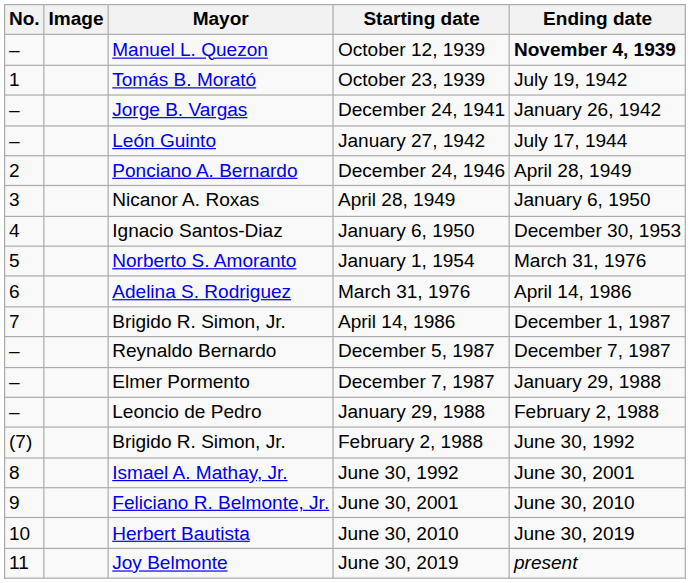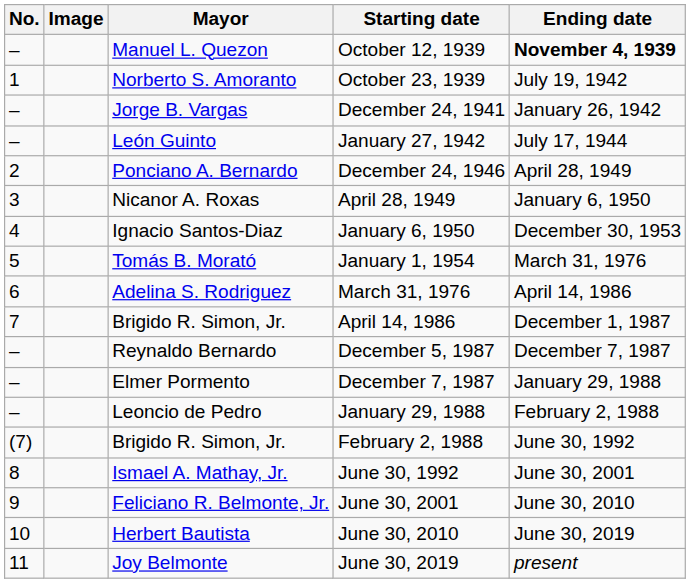 <table class=wikitable>
 <tr>
 <th>No.</th>
 <th>Image</th>
 <th>Mayor</th>
 <th>Starting date</th>
 <th>Ending date</th>
 </tr>
 <tr>
 <td>–</td>
 <td></td>
 <td><a href='#'>Manuel L. Quezon</a></td>
 <td>October 12, 1939</td>
 <td><strong>November 4, 1939</strong></td>
 </tr>
 <tr>
 <td>1</td>
 <td></td>
-<td><a href='#'>Tomás B. Morató</a></td>
+<td><a href='#'>Norberto S. Amoranto</a></td>
 <td>October 23, 1939</td>
 <td>July 19, 1942</td>
 </tr>
 <tr>
 <td>–</td>
 <td></td>
 <td><a href='#'>Jorge B. Vargas</a></td>
 <td>December 24, 1941</td>
 <td>January 26, 1942</td>
 </tr>
 <tr>
 <td>–</td>
 <td></td>
 <td><a href='#'>León Guinto</a></td>
 <td>January 27, 1942</td>
 <td>July 17, 1944</td>
 </tr>
 <tr>
 <td>2</td>
 <td></td>
 <td><a href='#'>Ponciano A. Bernardo</a></td>
 <td>December 24, 1946</td>
 <td>April 28, 1949</td>
 </tr>
 <tr>
 <td>3</td>
 <td></td>
 <td>Nicanor A. Roxas</td>
 <td>April 28, 1949</td>
 <td>January 6, 1950</td>
 </tr>
 <tr>
 <td>4</td>
 <td></td>
 <td>Ignacio Santos-Diaz</td>
 <td>January 6, 1950</td>
 <td>December 30, 1953</td>
 </tr>
 <tr>
 <td>5</td>
 <td></td>
-<td><a href='#'>Norberto S. Amoranto</a></td>
+<td><a href='#'>Tomás B. Morató</a></td>
 <td>January 1, 1954</td>
 <td>March 31, 1976</td>
 </tr>
 <tr>
 <td>6</td>
 <td></td>
 <td><a href='#'>Adelina S. Rodriguez</a></td>
 <td>March 31, 1976</td>
 <td>April 14, 1986</td>
 </tr>
 <tr>
 <td>7</td>
 <td></td>
 <td>Brigido R. Simon, Jr.</td>
 <td>April 14, 1986</td>
 <td>December 1, 1987</td>
 </tr>
 <tr>
 <td>–</td>
 <td></td>
 <td>Reynaldo Bernardo</td>
 <td>December 5, 1987</td>
 <td>December 7, 1987</td>
 </tr>
 <tr>
 <td>–</td>
 <td></td>
 <td>Elmer Pormento</td>
 <td>December 7, 1987</td>
 <td>January 29, 1988</td>
 </tr>
 <tr>
 <td>–</td>
 <td></td>
 <td>Leoncio de Pedro</td>
 <td>January 29, 1988</td>
 <td>February 2, 1988</td>
 </tr>
 <tr>
 <td>(7)</td>
 <td></td>
 <td>Brigido R. Simon, Jr.</td>
 <td>February 2, 1988</td>
 <td>June 30, 1992</td>
 </tr>
 <tr>
 <td>8</td>
 <td></td>
 <td><a href='#'>Ismael A. Mathay, Jr.</a></td>
 <td>June 30, 1992</td>
 <td>June 30, 2001</td>
 </tr>
 <tr>
 <td>9</td>
 <td></td>
 <td><a href='#'>Feliciano R. Belmonte, Jr.</a></td>
 <td>June 30, 2001</td>
 <td>June 30, 2010</td>
 </tr>
 <tr>
 <td>10</td>
 <td></td>
 <td><a href='#'>Herbert Bautista</a></td>
 <td>June 30, 2010</td>
 <td>June 30, 2019</td>
 </tr>
 <tr>
 <td>11</td>
 <td></td>
 <td><a href='#'>Joy Belmonte</a></td>
 <td>June 30, 2019</td>
 <td><em>present</em></td>
 </tr>
 </table>
